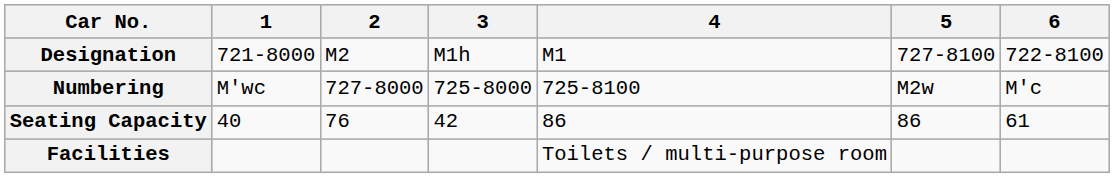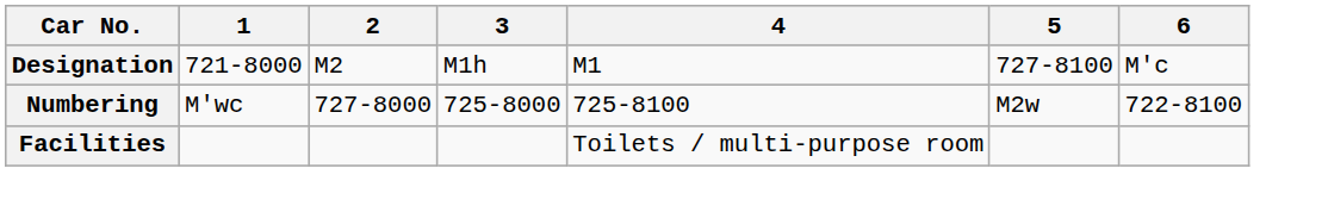 <table class="wikitable">
 <tr>
 <th>Car No.</th>
 <th>1</th>
 <th>2</th>
 <th>3</th>
 <th>4</th>
 <th>5</th>
 <th>6</th>
 </tr>
 <tr>
 <th>Designation</th>
 <td>721-8000</td>
 <td>M2</td>
 <td>M1h</td>
 <td>M1</td>
 <td>727-8100</td>
-<td>722-8100</td>
+<td>M'c</td>
 </tr>
 <tr>
 <th>Numbering</th>
 <td>M'wc</td>
 <td>727-8000</td>
 <td>725-8000</td>
 <td>725-8100</td>
 <td>M2w</td>
-<td>M'c</td>
-</tr>
-<tr>
-<th>Seating Capacity</th>
-<td>40</td>
-<td>76</td>
-<td>42</td>
-<td>86</td>
-<td>86</td>
-<td>61</td>
+<td>722-8100</td>
 </tr>
 <tr>
 <th>Facilities</th>
 <td></td>
 <td></td>
 <td></td>
 <td>Toilets / multi-purpose room</td>
 <td></td>
 <td></td>
 </tr>
 </table>
